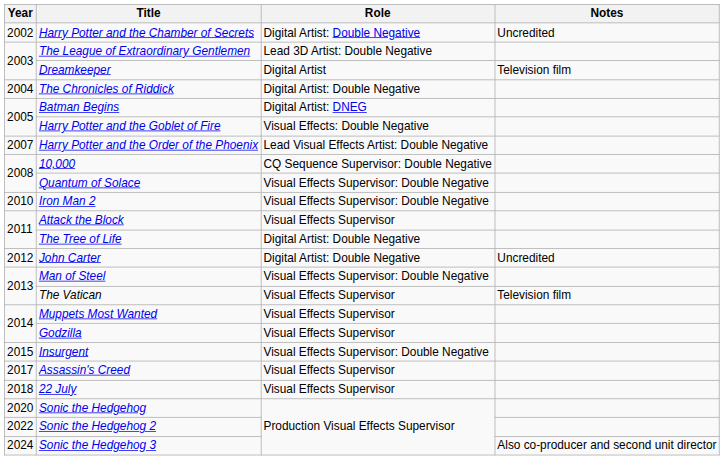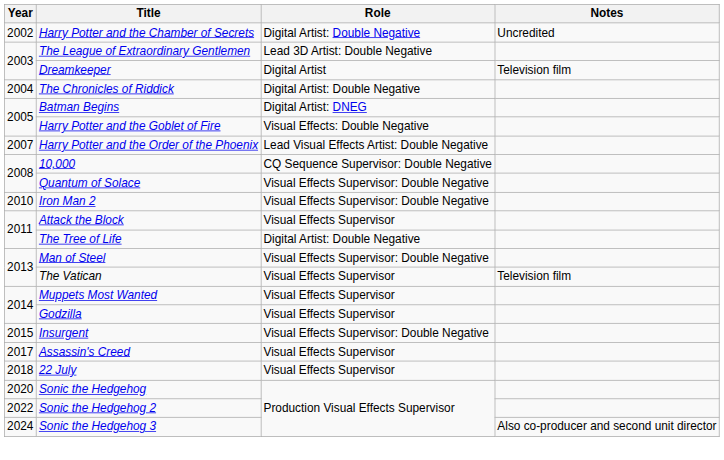 <table class="wikitable">
 <tr>
 <th>Year</th>
 <th>Title</th>
 <th>Role</th>
 <th>Notes</th>
 </tr>
 <tr>
 <td>2002</td>
 <td><em><a href='#'>Harry Potter and the Chamber of Secrets</a></em></td>
 <td>Digital Artist: <a href='#'>Double Negative</a></td>
 <td>Uncredited</td>
 </tr>
 <tr>
 <td rowspan=2>2003</td>
 <td><em><a href='#'>The League of Extraordinary Gentlemen</a></em></td>
 <td>Lead 3D Artist: Double Negative</td>
 <td></td>
 </tr>
 <tr>
 <td><em><a href='#'>Dreamkeeper</a></em></td>
 <td>Digital Artist</td>
 <td>Television film</td>
 </tr>
 <tr>
 <td>2004</td>
 <td><em><a href='#'>The Chronicles of Riddick</a></em></td>
 <td>Digital Artist: Double Negative</td>
 <td></td>
 </tr>
 <tr>
 <td rowspan=2>2005</td>
 <td><em><a href='#'>Batman Begins</a></em></td>
 <td>Digital Artist: <a href='#'>DNEG</a></td>
 <td></td>
 </tr>
 <tr>
 <td><em><a href='#'>Harry Potter and the Goblet of Fire</a></em></td>
 <td>Visual Effects: Double Negative</td>
 <td></td>
 </tr>
 <tr>
 <td>2007</td>
 <td><em><a href='#'>Harry Potter and the Order of the Phoenix</a></em></td>
 <td>Lead Visual Effects Artist: Double Negative</td>
 <td></td>
 </tr>
 <tr>
 <td rowspan=2>2008</td>
 <td><em><a href='#'>10,000</a></em></td>
 <td>CQ Sequence Supervisor: Double Negative</td>
 <td></td>
 </tr>
 <tr>
 <td><em><a href='#'>Quantum of Solace</a></em></td>
 <td>Visual Effects Supervisor: Double Negative</td>
 <td></td>
 </tr>
 <tr>
 <td>2010</td>
 <td><em><a href='#'>Iron Man 2</a></em></td>
 <td>Visual Effects Supervisor: Double Negative</td>
 <td></td>
 </tr>
 <tr>
 <td rowspan=2>2011</td>
 <td><em><a href='#'>Attack the Block</a></em></td>
 <td>Visual Effects Supervisor</td>
 <td></td>
 </tr>
 <tr>
 <td><em><a href='#'>The Tree of Life</a></em></td>
 <td>Digital Artist: Double Negative</td>
 <td></td>
 </tr>
 <tr>
-<td>2012</td>
-<td><em><a href='#'>John Carter</a></em></td>
-<td>Digital Artist: Double Negative</td>
-<td>Uncredited</td>
-</tr>
-<tr>
 <td rowspan=2>2013</td>
 <td><em><a href='#'>Man of Steel</a></em></td>
 <td>Visual Effects Supervisor: Double Negative</td>
 <td></td>
 </tr>
 <tr>
 <td><em>The Vatican</em></td>
 <td>Visual Effects Supervisor</td>
 <td>Television film</td>
 </tr>
 <tr>
 <td rowspan=2>2014</td>
 <td><em><a href='#'>Muppets Most Wanted</a></em></td>
 <td>Visual Effects Supervisor</td>
 <td></td>
 </tr>
 <tr>
 <td><em><a href='#'>Godzilla</a></em></td>
 <td>Visual Effects Supervisor</td>
 <td></td>
 </tr>
 <tr>
 <td>2015</td>
 <td><em><a href='#'>Insurgent</a></em></td>
 <td>Visual Effects Supervisor: Double Negative</td>
 <td></td>
 </tr>
 <tr>
 <td>2017</td>
 <td><em><a href='#'> Assassin's Creed</a></em></td>
 <td>Visual Effects Supervisor</td>
 <td></td>
 </tr>
 <tr>
 <td>2018</td>
 <td><em><a href='#'> 22 July</a></em></td>
 <td>Visual Effects Supervisor</td>
 <td></td>
 </tr>
 <tr>
 <td>2020</td>
 <td><em><a href='#'>Sonic the Hedgehog</a></em></td>
 <td rowspan="3">Production Visual Effects Supervisor</td>
 <td></td>
 </tr>
 <tr>
 <td>2022</td>
 <td><em><a href='#'>Sonic the Hedgehog 2</a></em></td>
 <td></td>
 </tr>
 <tr>
 <td>2024</td>
 <td><em><a href='#'>Sonic the Hedgehog 3</a></em></td>
 <td>Also co-producer and second unit director</td>
 </tr>
 </table>
